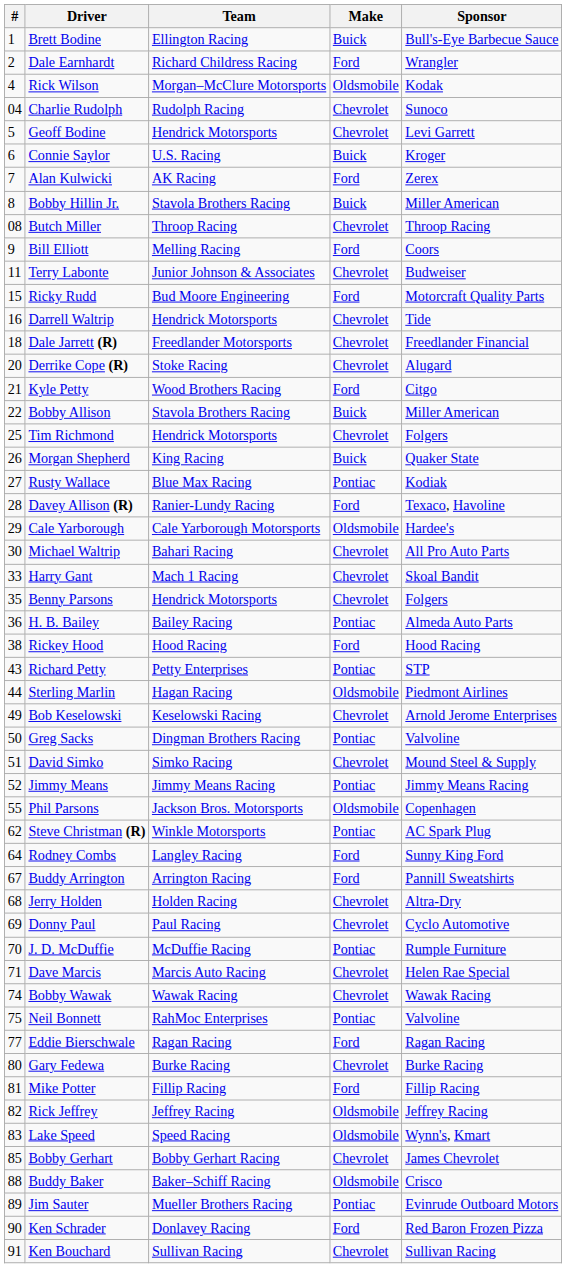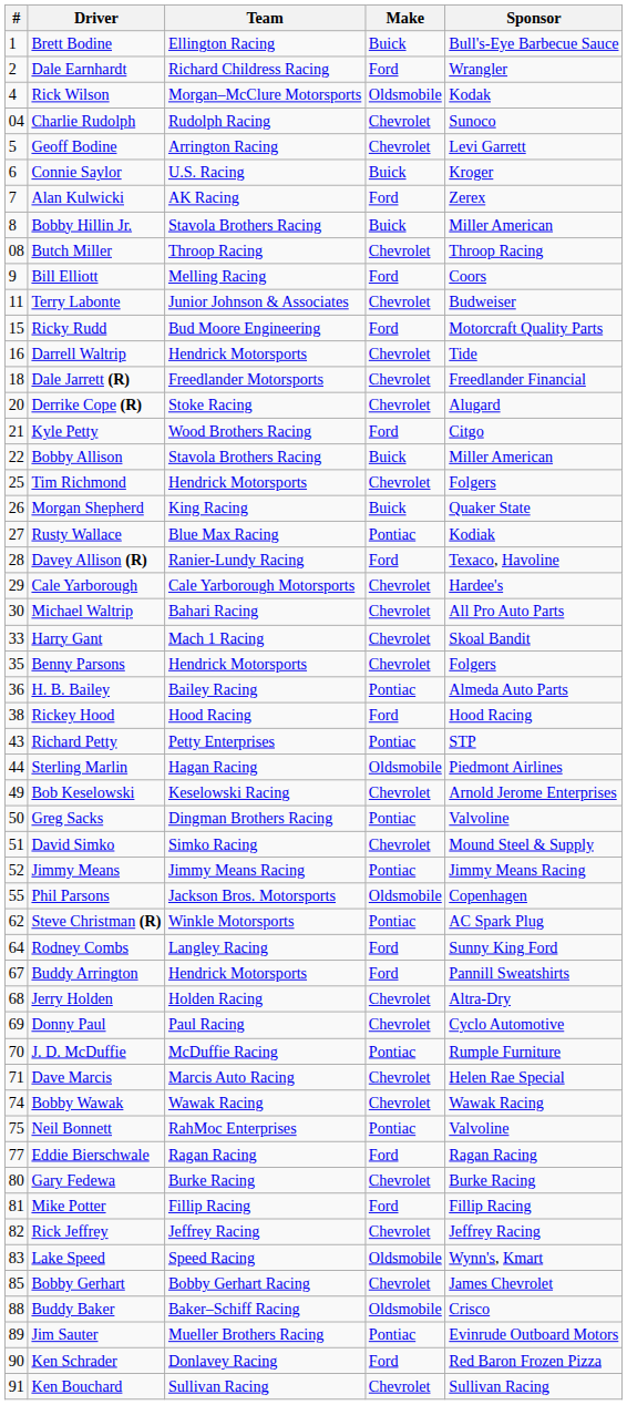 <table class="wikitable" style="font-size:95%">
 <tr>
 <th>#</th>
 <th>Driver</th>
 <th>Team</th>
 <th>Make</th>
 <th>Sponsor</th>
 </tr>
 <tr>
 <td>1</td>
 <td><a href='#'>Brett Bodine</a></td>
 <td><a href='#'>Ellington Racing</a></td>
 <td><a href='#'>Buick</a></td>
 <td><a href='#'>Bull's-Eye Barbecue Sauce</a></td>
 </tr>
 <tr>
 <td>2</td>
 <td><a href='#'>Dale Earnhardt</a></td>
 <td><a href='#'>Richard Childress Racing</a></td>
 <td><a href='#'>Ford</a></td>
 <td><a href='#'>Wrangler</a></td>
 </tr>
 <tr>
 <td>4</td>
 <td><a href='#'>Rick Wilson</a></td>
 <td><a href='#'>Morgan–McClure Motorsports</a></td>
 <td><a href='#'>Oldsmobile</a></td>
 <td><a href='#'>Kodak</a></td>
 </tr>
 <tr>
 <td>04</td>
 <td><a href='#'>Charlie Rudolph</a></td>
 <td><a href='#'>Rudolph Racing</a></td>
 <td><a href='#'>Chevrolet</a></td>
 <td><a href='#'>Sunoco</a></td>
 </tr>
 <tr>
 <td>5</td>
 <td><a href='#'>Geoff Bodine</a></td>
-<td><a href='#'>Hendrick Motorsports</a></td>
+<td><a href='#'>Arrington Racing</a></td>
 <td><a href='#'>Chevrolet</a></td>
 <td><a href='#'>Levi Garrett</a></td>
 </tr>
 <tr>
 <td>6</td>
 <td><a href='#'>Connie Saylor</a></td>
 <td><a href='#'>U.S. Racing</a></td>
 <td><a href='#'>Buick</a></td>
 <td><a href='#'>Kroger</a></td>
 </tr>
 <tr>
 <td>7</td>
 <td><a href='#'>Alan Kulwicki</a></td>
 <td><a href='#'>AK Racing</a></td>
 <td><a href='#'>Ford</a></td>
 <td><a href='#'>Zerex</a></td>
 </tr>
 <tr>
 <td>8</td>
 <td><a href='#'>Bobby Hillin Jr.</a></td>
 <td><a href='#'>Stavola Brothers Racing</a></td>
 <td><a href='#'>Buick</a></td>
 <td><a href='#'>Miller American</a></td>
 </tr>
 <tr>
 <td>08</td>
 <td><a href='#'>Butch Miller</a></td>
 <td><a href='#'>Throop Racing</a></td>
 <td><a href='#'>Chevrolet</a></td>
 <td><a href='#'>Throop Racing</a></td>
 </tr>
 <tr>
 <td>9</td>
 <td><a href='#'>Bill Elliott</a></td>
 <td><a href='#'>Melling Racing</a></td>
 <td><a href='#'>Ford</a></td>
 <td><a href='#'>Coors</a></td>
 </tr>
 <tr>
 <td>11</td>
 <td><a href='#'>Terry Labonte</a></td>
 <td><a href='#'>Junior Johnson & Associates</a></td>
 <td><a href='#'>Chevrolet</a></td>
 <td><a href='#'>Budweiser</a></td>
 </tr>
 <tr>
 <td>15</td>
 <td><a href='#'>Ricky Rudd</a></td>
 <td><a href='#'>Bud Moore Engineering</a></td>
 <td><a href='#'>Ford</a></td>
 <td><a href='#'>Motorcraft Quality Parts</a></td>
 </tr>
 <tr>
 <td>16</td>
 <td><a href='#'>Darrell Waltrip</a></td>
 <td><a href='#'>Hendrick Motorsports</a></td>
 <td><a href='#'>Chevrolet</a></td>
 <td><a href='#'>Tide</a></td>
 </tr>
 <tr>
 <td>18</td>
 <td><a href='#'>Dale Jarrett</a> <strong>(R)</strong></td>
 <td><a href='#'>Freedlander Motorsports</a></td>
 <td><a href='#'>Chevrolet</a></td>
 <td><a href='#'>Freedlander Financial</a></td>
 </tr>
 <tr>
 <td>20</td>
 <td><a href='#'>Derrike Cope</a> <strong>(R)</strong></td>
 <td><a href='#'>Stoke Racing</a></td>
 <td><a href='#'>Chevrolet</a></td>
 <td><a href='#'>Alugard</a></td>
 </tr>
 <tr>
 <td>21</td>
 <td><a href='#'>Kyle Petty</a></td>
 <td><a href='#'>Wood Brothers Racing</a></td>
 <td><a href='#'>Ford</a></td>
 <td><a href='#'>Citgo</a></td>
 </tr>
 <tr>
 <td>22</td>
 <td><a href='#'>Bobby Allison</a></td>
 <td><a href='#'>Stavola Brothers Racing</a></td>
 <td><a href='#'>Buick</a></td>
 <td><a href='#'>Miller American</a></td>
 </tr>
 <tr>
 <td>25</td>
 <td><a href='#'>Tim Richmond</a></td>
 <td><a href='#'>Hendrick Motorsports</a></td>
 <td><a href='#'>Chevrolet</a></td>
 <td><a href='#'>Folgers</a></td>
 </tr>
 <tr>
 <td>26</td>
 <td><a href='#'>Morgan Shepherd</a></td>
 <td><a href='#'>King Racing</a></td>
 <td><a href='#'>Buick</a></td>
 <td><a href='#'>Quaker State</a></td>
 </tr>
 <tr>
 <td>27</td>
 <td><a href='#'>Rusty Wallace</a></td>
 <td><a href='#'>Blue Max Racing</a></td>
 <td><a href='#'>Pontiac</a></td>
 <td><a href='#'>Kodiak</a></td>
 </tr>
 <tr>
 <td>28</td>
 <td><a href='#'>Davey Allison</a> <strong>(R)</strong></td>
 <td><a href='#'>Ranier-Lundy Racing</a></td>
 <td><a href='#'>Ford</a></td>
 <td><a href='#'>Texaco</a>, <a href='#'>Havoline</a></td>
 </tr>
 <tr>
 <td>29</td>
 <td><a href='#'>Cale Yarborough</a></td>
 <td><a href='#'>Cale Yarborough Motorsports</a></td>
-<td><a href='#'>Oldsmobile</a></td>
+<td><a href='#'>Chevrolet</a></td>
 <td><a href='#'>Hardee's</a></td>
 </tr>
 <tr>
 <td>30</td>
 <td><a href='#'>Michael Waltrip</a></td>
 <td><a href='#'>Bahari Racing</a></td>
 <td><a href='#'>Chevrolet</a></td>
 <td><a href='#'>All Pro Auto Parts</a></td>
 </tr>
 <tr>
 <td>33</td>
 <td><a href='#'>Harry Gant</a></td>
 <td><a href='#'>Mach 1 Racing</a></td>
 <td><a href='#'>Chevrolet</a></td>
 <td><a href='#'>Skoal Bandit</a></td>
 </tr>
 <tr>
 <td>35</td>
 <td><a href='#'>Benny Parsons</a></td>
 <td><a href='#'>Hendrick Motorsports</a></td>
 <td><a href='#'>Chevrolet</a></td>
 <td><a href='#'>Folgers</a></td>
 </tr>
 <tr>
 <td>36</td>
 <td><a href='#'>H. B. Bailey</a></td>
 <td><a href='#'>Bailey Racing</a></td>
 <td><a href='#'>Pontiac</a></td>
 <td><a href='#'>Almeda Auto Parts</a></td>
 </tr>
 <tr>
 <td>38</td>
 <td><a href='#'>Rickey Hood</a></td>
 <td><a href='#'>Hood Racing</a></td>
 <td><a href='#'>Ford</a></td>
 <td><a href='#'>Hood Racing</a></td>
 </tr>
 <tr>
 <td>43</td>
 <td><a href='#'>Richard Petty</a></td>
 <td><a href='#'>Petty Enterprises</a></td>
 <td><a href='#'>Pontiac</a></td>
 <td><a href='#'>STP</a></td>
 </tr>
 <tr>
 <td>44</td>
 <td><a href='#'>Sterling Marlin</a></td>
 <td><a href='#'>Hagan Racing</a></td>
 <td><a href='#'>Oldsmobile</a></td>
 <td><a href='#'>Piedmont Airlines</a></td>
 </tr>
 <tr>
 <td>49</td>
 <td><a href='#'>Bob Keselowski</a></td>
 <td><a href='#'>Keselowski Racing</a></td>
 <td><a href='#'>Chevrolet</a></td>
 <td><a href='#'>Arnold Jerome Enterprises</a></td>
 </tr>
 <tr>
 <td>50</td>
 <td><a href='#'>Greg Sacks</a></td>
 <td><a href='#'>Dingman Brothers Racing</a></td>
 <td><a href='#'>Pontiac</a></td>
 <td><a href='#'>Valvoline</a></td>
 </tr>
 <tr>
 <td>51</td>
 <td><a href='#'>David Simko</a></td>
 <td><a href='#'>Simko Racing</a></td>
 <td><a href='#'>Chevrolet</a></td>
 <td><a href='#'>Mound Steel & Supply</a></td>
 </tr>
 <tr>
 <td>52</td>
 <td><a href='#'>Jimmy Means</a></td>
 <td><a href='#'>Jimmy Means Racing</a></td>
 <td><a href='#'>Pontiac</a></td>
 <td><a href='#'>Jimmy Means Racing</a></td>
 </tr>
 <tr>
 <td>55</td>
 <td><a href='#'>Phil Parsons</a></td>
 <td><a href='#'>Jackson Bros. Motorsports</a></td>
 <td><a href='#'>Oldsmobile</a></td>
 <td><a href='#'>Copenhagen</a></td>
 </tr>
 <tr>
 <td>62</td>
 <td><a href='#'>Steve Christman</a> <strong>(R)</strong></td>
 <td><a href='#'>Winkle Motorsports</a></td>
 <td><a href='#'>Pontiac</a></td>
 <td><a href='#'>AC Spark Plug</a></td>
 </tr>
 <tr>
 <td>64</td>
 <td><a href='#'>Rodney Combs</a></td>
 <td><a href='#'>Langley Racing</a></td>
 <td><a href='#'>Ford</a></td>
 <td><a href='#'>Sunny King Ford</a></td>
 </tr>
 <tr>
 <td>67</td>
 <td><a href='#'>Buddy Arrington</a></td>
-<td><a href='#'>Arrington Racing</a></td>
+<td><a href='#'>Hendrick Motorsports</a></td>
 <td><a href='#'>Ford</a></td>
 <td><a href='#'>Pannill Sweatshirts</a></td>
 </tr>
 <tr>
 <td>68</td>
 <td><a href='#'>Jerry Holden</a></td>
 <td><a href='#'>Holden Racing</a></td>
 <td><a href='#'>Chevrolet</a></td>
 <td><a href='#'>Altra-Dry</a></td>
 </tr>
 <tr>
 <td>69</td>
 <td><a href='#'>Donny Paul</a></td>
 <td><a href='#'>Paul Racing</a></td>
 <td><a href='#'>Chevrolet</a></td>
 <td><a href='#'>Cyclo Automotive</a></td>
 </tr>
 <tr>
 <td>70</td>
 <td><a href='#'>J. D. McDuffie</a></td>
 <td><a href='#'>McDuffie Racing</a></td>
 <td><a href='#'>Pontiac</a></td>
 <td><a href='#'>Rumple Furniture</a></td>
 </tr>
 <tr>
 <td>71</td>
 <td><a href='#'>Dave Marcis</a></td>
 <td><a href='#'>Marcis Auto Racing</a></td>
 <td><a href='#'>Chevrolet</a></td>
 <td><a href='#'>Helen Rae Special</a></td>
 </tr>
 <tr>
 <td>74</td>
 <td><a href='#'>Bobby Wawak</a></td>
 <td><a href='#'>Wawak Racing</a></td>
 <td><a href='#'>Chevrolet</a></td>
 <td><a href='#'>Wawak Racing</a></td>
 </tr>
 <tr>
 <td>75</td>
 <td><a href='#'>Neil Bonnett</a></td>
 <td><a href='#'>RahMoc Enterprises</a></td>
 <td><a href='#'>Pontiac</a></td>
 <td><a href='#'>Valvoline</a></td>
 </tr>
 <tr>
 <td>77</td>
 <td><a href='#'>Eddie Bierschwale</a></td>
 <td><a href='#'>Ragan Racing</a></td>
 <td><a href='#'>Ford</a></td>
 <td><a href='#'>Ragan Racing</a></td>
 </tr>
 <tr>
 <td>80</td>
 <td><a href='#'>Gary Fedewa</a></td>
 <td><a href='#'>Burke Racing</a></td>
 <td><a href='#'>Chevrolet</a></td>
 <td><a href='#'>Burke Racing</a></td>
 </tr>
 <tr>
 <td>81</td>
 <td><a href='#'>Mike Potter</a></td>
 <td><a href='#'>Fillip Racing</a></td>
 <td><a href='#'>Ford</a></td>
 <td><a href='#'>Fillip Racing</a></td>
 </tr>
 <tr>
 <td>82</td>
 <td><a href='#'>Rick Jeffrey</a></td>
 <td><a href='#'>Jeffrey Racing</a></td>
-<td><a href='#'>Oldsmobile</a></td>
+<td><a href='#'>Chevrolet</a></td>
 <td><a href='#'>Jeffrey Racing</a></td>
 </tr>
 <tr>
 <td>83</td>
 <td><a href='#'>Lake Speed</a></td>
 <td><a href='#'>Speed Racing</a></td>
 <td><a href='#'>Oldsmobile</a></td>
 <td><a href='#'>Wynn's</a>, <a href='#'>Kmart</a></td>
 </tr>
 <tr>
 <td>85</td>
 <td><a href='#'>Bobby Gerhart</a></td>
 <td><a href='#'>Bobby Gerhart Racing</a></td>
 <td><a href='#'>Chevrolet</a></td>
 <td><a href='#'>James Chevrolet</a></td>
 </tr>
 <tr>
 <td>88</td>
 <td><a href='#'>Buddy Baker</a></td>
 <td><a href='#'>Baker–Schiff Racing</a></td>
 <td><a href='#'>Oldsmobile</a></td>
 <td><a href='#'>Crisco</a></td>
 </tr>
 <tr>
 <td>89</td>
 <td><a href='#'>Jim Sauter</a></td>
 <td><a href='#'>Mueller Brothers Racing</a></td>
 <td><a href='#'>Pontiac</a></td>
 <td><a href='#'>Evinrude Outboard Motors</a></td>
 </tr>
 <tr>
 <td>90</td>
 <td><a href='#'>Ken Schrader</a></td>
 <td><a href='#'>Donlavey Racing</a></td>
 <td><a href='#'>Ford</a></td>
 <td><a href='#'>Red Baron Frozen Pizza</a></td>
 </tr>
 <tr>
 <td>91</td>
 <td><a href='#'>Ken Bouchard</a></td>
 <td><a href='#'>Sullivan Racing</a></td>
 <td><a href='#'>Chevrolet</a></td>
 <td><a href='#'>Sullivan Racing</a></td>
 </tr>
 </table>
